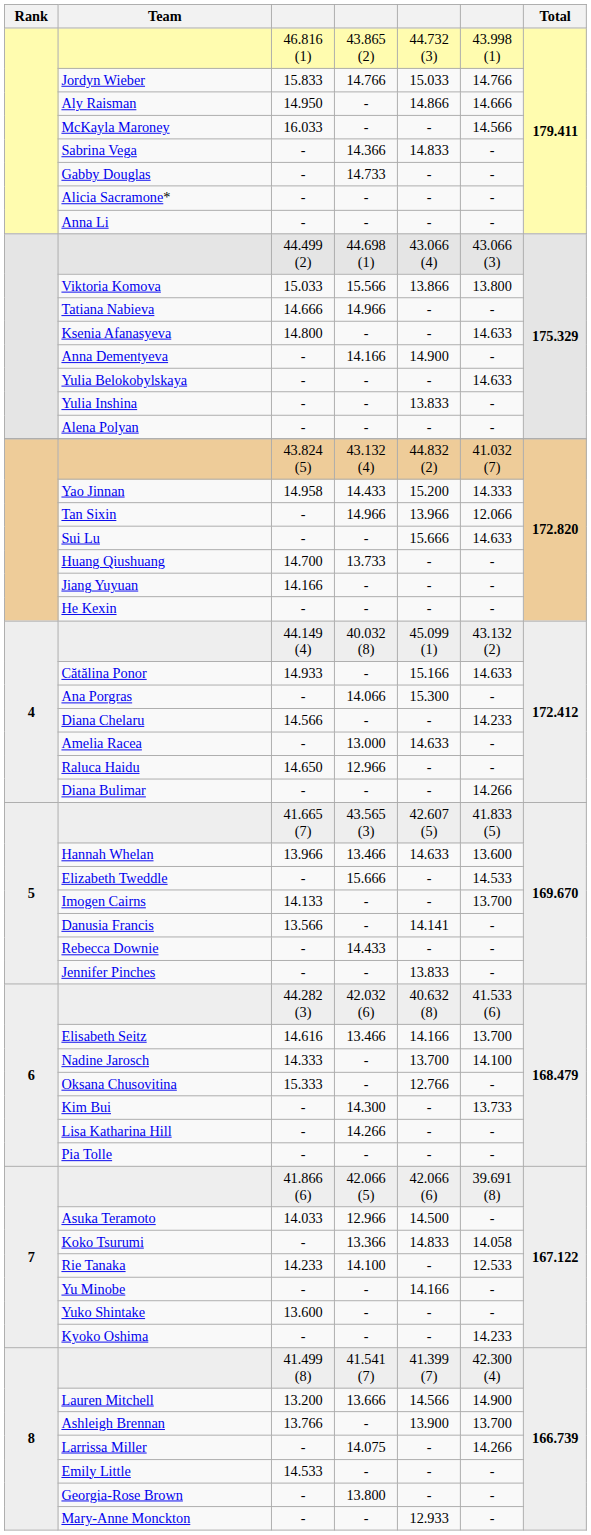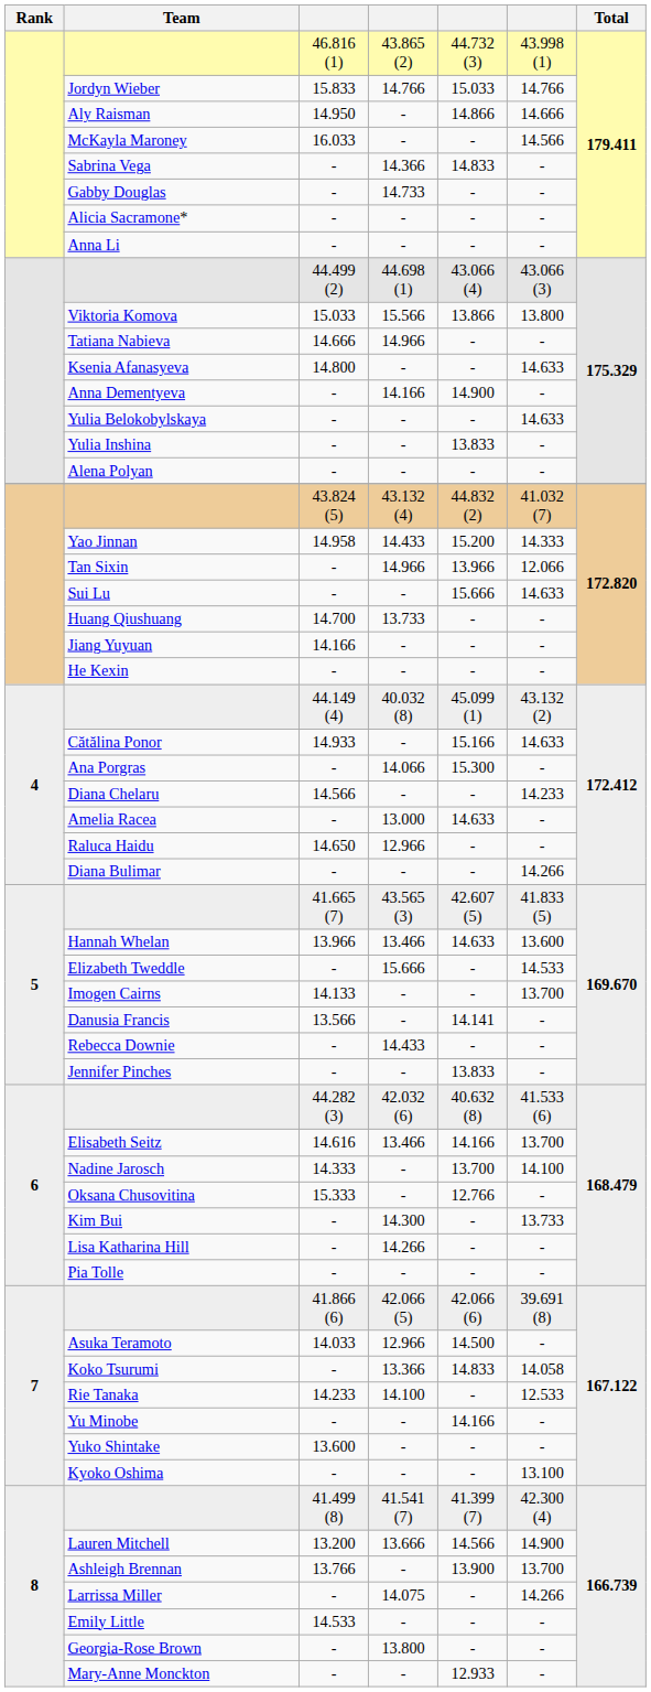 <table class="wikitable" style="text-align:center; font-size:95%">
 <tr>
 <th scope="col" style="width:50px;">Rank</th>
 <th scope="col" style="width:220px;">Team</th>
 <th scope="col" style="width:60px;"></th>
 <th scope="col" style="width:60px;"></th>
 <th scope="col" style="width:60px;"></th>
 <th scope="col" style="width:60px;"></th>
 <th scope="col" style="width:60px;">Total</th>
 </tr>
 <tr style="background:#fffcaf;">
 <td rowspan=8></td>
 <td style="text-align:left;"><strong></strong></td>
 <td>46.816 (1)</td>
 <td>43.865 (2)</td>
 <td>44.732 (3)</td>
 <td>43.998 (1)</td>
 <td rowspan=8><strong>179.411</strong></td>
 </tr>
 <tr>
 <td style="text-align:left;"><a href='#'>Jordyn Wieber</a></td>
 <td>15.833</td>
 <td>14.766</td>
 <td>15.033</td>
 <td>14.766</td>
 </tr>
 <tr>
 <td style="text-align:left;"><a href='#'>Aly Raisman</a></td>
 <td>14.950</td>
 <td>-</td>
 <td>14.866</td>
 <td>14.666</td>
 </tr>
 <tr>
 <td style="text-align:left;"><a href='#'>McKayla Maroney</a></td>
 <td>16.033</td>
 <td>-</td>
 <td>-</td>
 <td>14.566</td>
 </tr>
 <tr>
 <td style="text-align:left;"><a href='#'>Sabrina Vega</a></td>
 <td>-</td>
 <td>14.366</td>
 <td>14.833</td>
 <td>-</td>
 </tr>
 <tr>
 <td style="text-align:left;"><a href='#'>Gabby Douglas</a></td>
 <td>-</td>
 <td>14.733</td>
 <td>-</td>
 <td>-</td>
 </tr>
 <tr>
 <td style="text-align:left;"><a href='#'>Alicia Sacramone</a>*</td>
 <td>-</td>
 <td>-</td>
 <td>-</td>
 <td>-</td>
 </tr>
 <tr>
 <td style="text-align:left;"><a href='#'>Anna Li</a></td>
 <td>-</td>
 <td>-</td>
 <td>-</td>
 <td>-</td>
 </tr>
 <tr style="background:#e5e5e5;">
 <td rowspan=8></td>
 <td style="text-align:left;"><strong></strong></td>
 <td>44.499 (2)</td>
 <td>44.698 (1)</td>
 <td>43.066 (4)</td>
 <td>43.066 (3)</td>
 <td rowspan=8><strong>175.329</strong></td>
 </tr>
 <tr>
 <td style="text-align:left;"><a href='#'>Viktoria Komova</a></td>
 <td>15.033</td>
 <td>15.566</td>
 <td>13.866</td>
 <td>13.800</td>
 </tr>
 <tr>
 <td style="text-align:left;"><a href='#'>Tatiana Nabieva</a></td>
 <td>14.666</td>
 <td>14.966</td>
 <td>-</td>
 <td>-</td>
 </tr>
 <tr>
 <td style="text-align:left;"><a href='#'>Ksenia Afanasyeva</a></td>
 <td>14.800</td>
 <td>-</td>
 <td>-</td>
 <td>14.633</td>
 </tr>
 <tr>
 <td style="text-align:left;"><a href='#'>Anna Dementyeva</a></td>
 <td>-</td>
 <td>14.166</td>
 <td>14.900</td>
 <td>-</td>
 </tr>
 <tr>
 <td style="text-align:left;"><a href='#'>Yulia Belokobylskaya</a></td>
 <td>-</td>
 <td>-</td>
 <td>-</td>
 <td>14.633</td>
 </tr>
 <tr>
 <td style="text-align:left;"><a href='#'>Yulia Inshina</a></td>
 <td>-</td>
 <td>-</td>
 <td>13.833</td>
 <td>-</td>
 </tr>
 <tr>
 <td style="text-align:left;"><a href='#'>Alena Polyan</a></td>
 <td>-</td>
 <td>-</td>
 <td>-</td>
 <td>-</td>
 </tr>
 <tr>
 </tr>
 <tr style="background:#ec9;">
 <td rowspan=7></td>
 <td style="text-align:left;"><strong></strong></td>
 <td>43.824 (5)</td>
 <td>43.132 (4)</td>
 <td>44.832 (2)</td>
 <td>41.032 (7)</td>
 <td rowspan=7><strong>172.820</strong></td>
 </tr>
 <tr>
 <td style="text-align:left;"><a href='#'>Yao Jinnan</a></td>
 <td>14.958</td>
 <td>14.433</td>
 <td>15.200</td>
 <td>14.333</td>
 </tr>
 <tr>
 <td style="text-align:left;"><a href='#'>Tan Sixin</a></td>
 <td>-</td>
 <td>14.966</td>
 <td>13.966</td>
 <td>12.066</td>
 </tr>
 <tr>
 <td style="text-align:left;"><a href='#'>Sui Lu</a></td>
 <td>-</td>
 <td>-</td>
 <td>15.666</td>
 <td>14.633</td>
 </tr>
 <tr>
 <td style="text-align:left;"><a href='#'>Huang Qiushuang</a></td>
 <td>14.700</td>
 <td>13.733</td>
 <td>-</td>
 <td>-</td>
 </tr>
 <tr>
 <td style="text-align:left;"><a href='#'>Jiang Yuyuan</a></td>
 <td>14.166</td>
 <td>-</td>
 <td>-</td>
 <td>-</td>
 </tr>
 <tr>
 <td style="text-align:left;"><a href='#'>He Kexin</a></td>
 <td>-</td>
 <td>-</td>
 <td>-</td>
 <td>-</td>
 </tr>
 <tr style="background:#eee;">
 <td rowspan=7><strong>4</strong></td>
 <td style="text-align:left;"><strong></strong></td>
 <td>44.149 (4)</td>
 <td>40.032 (8)</td>
 <td>45.099 (1)</td>
 <td>43.132 (2)</td>
 <td rowspan=7><strong>172.412</strong></td>
 </tr>
 <tr>
 <td style="text-align:left;"><a href='#'>Cătălina Ponor</a></td>
 <td>14.933</td>
 <td>-</td>
 <td>15.166</td>
 <td>14.633</td>
 </tr>
 <tr>
 <td style="text-align:left;"><a href='#'>Ana Porgras</a></td>
 <td>-</td>
 <td>14.066</td>
 <td>15.300</td>
 <td>-</td>
 </tr>
 <tr>
 <td style="text-align:left;"><a href='#'>Diana Chelaru</a></td>
 <td>14.566</td>
 <td>-</td>
 <td>-</td>
 <td>14.233</td>
 </tr>
 <tr>
 <td style="text-align:left;"><a href='#'>Amelia Racea</a></td>
 <td>-</td>
 <td>13.000</td>
 <td>14.633</td>
 <td>-</td>
 </tr>
 <tr>
 <td style="text-align:left;"><a href='#'>Raluca Haidu</a></td>
 <td>14.650</td>
 <td>12.966</td>
 <td>-</td>
 <td>-</td>
 </tr>
 <tr>
 <td style="text-align:left;"><a href='#'>Diana Bulimar</a></td>
 <td>-</td>
 <td>-</td>
 <td>-</td>
 <td>14.266</td>
 </tr>
 <tr style="background:#eee;">
 <td rowspan=7><strong>5</strong></td>
 <td style="text-align:left;"><strong></strong></td>
 <td>41.665 (7)</td>
 <td>43.565 (3)</td>
 <td>42.607 (5)</td>
 <td>41.833 (5)</td>
 <td rowspan=7><strong>169.670</strong></td>
 </tr>
 <tr>
 <td style="text-align:left;"><a href='#'>Hannah Whelan</a></td>
 <td>13.966</td>
 <td>13.466</td>
 <td>14.633</td>
 <td>13.600</td>
 </tr>
 <tr>
 <td style="text-align:left;"><a href='#'>Elizabeth Tweddle</a></td>
 <td>-</td>
 <td>15.666</td>
 <td>-</td>
 <td>14.533</td>
 </tr>
 <tr>
 <td style="text-align:left;"><a href='#'>Imogen Cairns</a></td>
 <td>14.133</td>
 <td>-</td>
 <td>-</td>
 <td>13.700</td>
 </tr>
 <tr>
 <td style="text-align:left;"><a href='#'>Danusia Francis</a></td>
 <td>13.566</td>
 <td>-</td>
 <td>14.141</td>
 <td>-</td>
 </tr>
 <tr>
 <td style="text-align:left;"><a href='#'>Rebecca Downie</a></td>
 <td>-</td>
 <td>14.433</td>
 <td>-</td>
 <td>-</td>
 </tr>
 <tr>
 <td style="text-align:left;"><a href='#'>Jennifer Pinches</a></td>
 <td>-</td>
 <td>-</td>
 <td>13.833</td>
 <td>-</td>
 </tr>
 <tr style="background:#eee;">
 <td rowspan=7><strong>6</strong></td>
 <td style="text-align:left;"><strong></strong></td>
 <td>44.282 (3)</td>
 <td>42.032 (6)</td>
 <td>40.632 (8)</td>
 <td>41.533 (6)</td>
 <td rowspan=7><strong>168.479</strong></td>
 </tr>
 <tr>
 <td style="text-align:left;"><a href='#'>Elisabeth Seitz</a></td>
 <td>14.616</td>
 <td>13.466</td>
 <td>14.166</td>
 <td>13.700</td>
 </tr>
 <tr>
 <td style="text-align:left;"><a href='#'>Nadine Jarosch</a></td>
 <td>14.333</td>
 <td>-</td>
 <td>13.700</td>
 <td>14.100</td>
 </tr>
 <tr>
 <td style="text-align:left;"><a href='#'>Oksana Chusovitina</a></td>
 <td>15.333</td>
 <td>-</td>
 <td>12.766</td>
 <td>-</td>
 </tr>
 <tr>
 <td style="text-align:left;"><a href='#'>Kim Bui</a></td>
 <td>-</td>
 <td>14.300</td>
 <td>-</td>
 <td>13.733</td>
 </tr>
 <tr>
 <td style="text-align:left;"><a href='#'>Lisa Katharina Hill</a></td>
 <td>-</td>
 <td>14.266</td>
 <td>-</td>
 <td>-</td>
 </tr>
 <tr>
 <td style="text-align:left;"><a href='#'>Pia Tolle</a></td>
 <td>-</td>
 <td>-</td>
 <td>-</td>
 <td>-</td>
 </tr>
 <tr style="background:#eee;">
 <td rowspan=7><strong>7</strong></td>
 <td style="text-align:left;"><strong></strong></td>
 <td>41.866 (6)</td>
 <td>42.066 (5)</td>
 <td>42.066 (6)</td>
 <td>39.691 (8)</td>
 <td rowspan=7><strong>167.122</strong></td>
 </tr>
 <tr>
 <td style="text-align:left;"><a href='#'>Asuka Teramoto</a></td>
 <td>14.033</td>
 <td>12.966</td>
 <td>14.500</td>
 <td>-</td>
 </tr>
 <tr>
 <td style="text-align:left;"><a href='#'>Koko Tsurumi</a></td>
 <td>-</td>
 <td>13.366</td>
 <td>14.833</td>
 <td>14.058</td>
 </tr>
 <tr>
 <td style="text-align:left;"><a href='#'>Rie Tanaka</a></td>
 <td>14.233</td>
 <td>14.100</td>
 <td>-</td>
 <td>12.533</td>
 </tr>
 <tr>
 <td style="text-align:left;"><a href='#'>Yu Minobe</a></td>
 <td>-</td>
 <td>-</td>
 <td>14.166</td>
 <td>-</td>
 </tr>
 <tr>
 <td style="text-align:left;"><a href='#'>Yuko Shintake</a></td>
 <td>13.600</td>
 <td>-</td>
 <td>-</td>
 <td>-</td>
 </tr>
 <tr>
 <td style="text-align:left;"><a href='#'>Kyoko Oshima</a></td>
 <td>-</td>
 <td>-</td>
 <td>-</td>
-<td>14.233</td>
+<td>13.100</td>
 </tr>
 <tr style="background:#eee;">
 <td rowspan=7><strong>8</strong></td>
 <td style="text-align:left;"><strong></strong></td>
 <td>41.499 (8)</td>
 <td>41.541 (7)</td>
 <td>41.399 (7)</td>
 <td>42.300 (4)</td>
 <td rowspan=7><strong>166.739</strong></td>
 </tr>
 <tr>
 <td style="text-align:left;"><a href='#'>Lauren Mitchell</a></td>
 <td>13.200</td>
 <td>13.666</td>
 <td>14.566</td>
 <td>14.900</td>
 </tr>
 <tr>
 <td style="text-align:left;"><a href='#'>Ashleigh Brennan</a></td>
 <td>13.766</td>
 <td>-</td>
 <td>13.900</td>
 <td>13.700</td>
 </tr>
 <tr>
 <td style="text-align:left;"><a href='#'>Larrissa Miller</a></td>
 <td>-</td>
 <td>14.075</td>
 <td>-</td>
 <td>14.266</td>
 </tr>
 <tr>
 <td style="text-align:left;"><a href='#'>Emily Little</a></td>
 <td>14.533</td>
 <td>-</td>
 <td>-</td>
 <td>-</td>
 </tr>
 <tr>
 <td style="text-align:left;"><a href='#'>Georgia-Rose Brown</a></td>
 <td>-</td>
 <td>13.800</td>
 <td>-</td>
 <td>-</td>
 </tr>
 <tr>
 <td style="text-align:left;"><a href='#'>Mary-Anne Monckton</a></td>
 <td>-</td>
 <td>-</td>
 <td>12.933</td>
 <td>-</td>
 </tr>
 </table>
